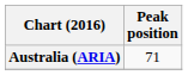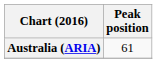 <table class="wikitable sortable plainrowheaders" style="text-align:center">
 <tr>
 <th scope="col">Chart (2016)</th>
 <th scope="col">Peak<br>position</th>
 </tr>
 <tr>
 <th scope="row">Australia (<a href='#'>ARIA</a>)</th>
-<td>71</td>
+<td>61</td>
 </tr>
 <tr>
 </tr>
 <tr>
 </tr>
 <tr>
 </tr>
 <tr>
 </tr>
 <tr>
 </tr>
 <tr>
 </tr>
 <tr>
 </tr>
 <tr>
 </tr>
 <tr>
 </tr>
 </table>
